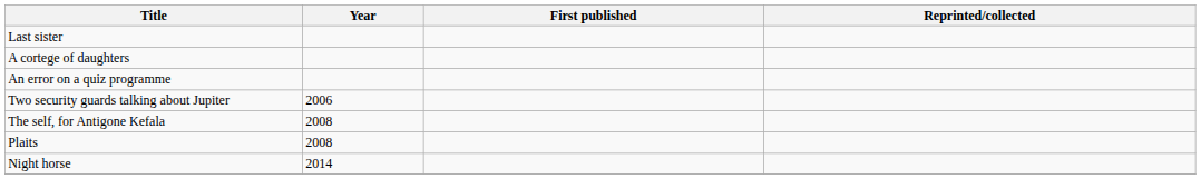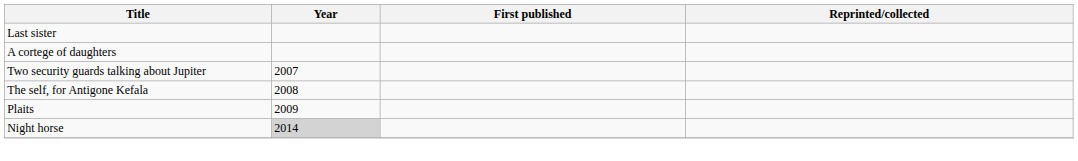 <table class='wikitable sortable' width='90%'>
 <tr>
 <th width=25%>Title</th>
 <th>Year</th>
 <th>First published</th>
 <th>Reprinted/collected</th>
 </tr>
 <tr>
 <td>Last sister</td>
 <td></td>
 <td></td>
 <td></td>
 </tr>
 <tr>
 <td>A cortege of daughters</td>
 <td></td>
 <td></td>
 <td></td>
 </tr>
 <tr>
-<td>An error on a quiz programme</td>
-<td></td>
-<td></td>
-<td></td>
-</tr>
-<tr>
 <td>Two security guards talking about Jupiter</td>
-<td>2006</td>
+<td>2007</td>
 <td></td>
 <td></td>
 </tr>
 <tr>
 <td>The self, for Antigone Kefala</td>
 <td>2008</td>
 <td></td>
 <td></td>
 </tr>
 <tr>
 <td>Plaits</td>
-<td>2008</td>
+<td>2009</td>
 <td></td>
 <td></td>
 </tr>
 <tr>
 <td>Night horse</td>
-<td>2014</td>
+<td style="background: lightgrey;">2014</td>
 <td></td>
 <td></td>
 </tr>
 <tr>
 </tr>
 </table>
